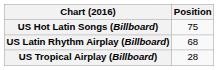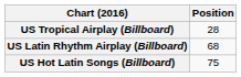 <table class="wikitable sortable plainrowheaders" style="text-align:center">
 <tr>
 <th scope="col">Chart (2016)</th>
 <th scope="col">Position</th>
 </tr>
 <tr>
-<th scope="row">US Hot Latin Songs (<em>Billboard</em>)</th>
-<td>75</td>
+<th scope="row">US Tropical Airplay (<em>Billboard</em>)</th>
+<td>28</td>
 </tr>
 <tr>
 <th scope="row">US Latin Rhythm Airplay (<em>Billboard</em>)</th>
 <td>68</td>
 </tr>
 <tr>
-<th scope="row">US Tropical Airplay (<em>Billboard</em>)</th>
-<td>28</td>
+<th scope="row">US Hot Latin Songs (<em>Billboard</em>)</th>
+<td>75</td>
 </tr>
 </table>
